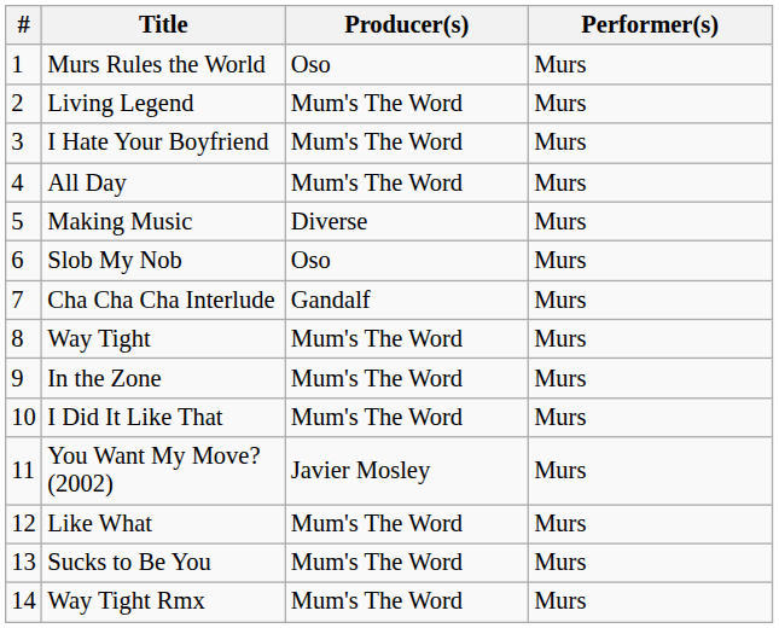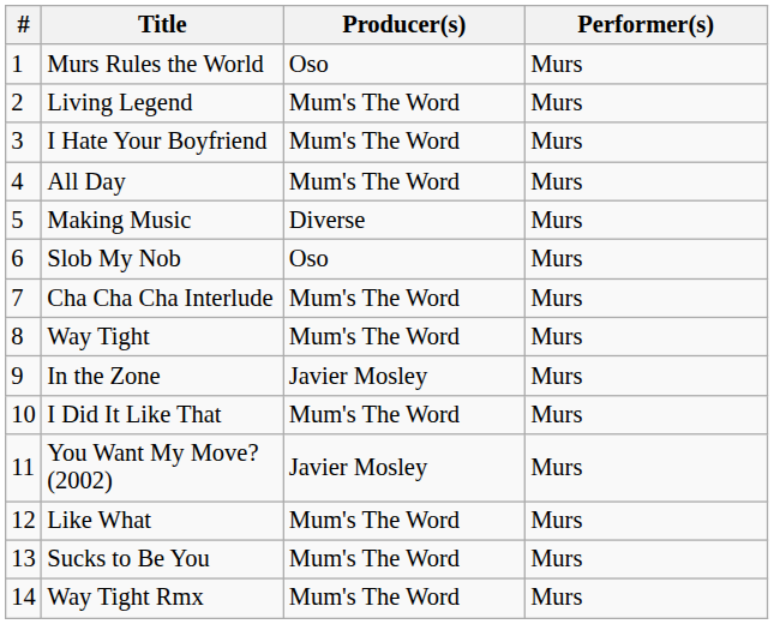 <table class="wikitable">
 <tr>
 <th align="center">#</th>
 <th align="center" width="150">Title</th>
 <th align="center" width="150">Producer(s)</th>
 <th align="center" width="150">Performer(s)</th>
 </tr>
 <tr>
 <td>1</td>
 <td>Murs Rules the World</td>
 <td>Oso</td>
 <td>Murs</td>
 </tr>
 <tr>
 <td>2</td>
 <td>Living Legend</td>
 <td>Mum's The Word</td>
 <td>Murs</td>
 </tr>
 <tr>
 <td>3</td>
 <td>I Hate Your Boyfriend</td>
 <td>Mum's The Word</td>
 <td>Murs</td>
 </tr>
 <tr>
 <td>4</td>
 <td>All Day</td>
 <td>Mum's The Word</td>
 <td>Murs</td>
 </tr>
 <tr>
 <td>5</td>
 <td>Making Music</td>
 <td>Diverse</td>
 <td>Murs</td>
 </tr>
 <tr>
 <td>6</td>
 <td>Slob My Nob</td>
 <td>Oso</td>
 <td>Murs</td>
 </tr>
 <tr>
 <td>7</td>
 <td>Cha Cha Cha Interlude</td>
-<td>Gandalf</td>
+<td>Mum's The Word</td>
 <td>Murs</td>
 </tr>
 <tr>
 <td>8</td>
 <td>Way Tight</td>
 <td>Mum's The Word</td>
 <td>Murs</td>
 </tr>
 <tr>
 <td>9</td>
 <td>In the Zone</td>
-<td>Mum's The Word</td>
+<td>Javier Mosley</td>
 <td>Murs</td>
 </tr>
 <tr>
 <td>10</td>
 <td>I Did It Like That</td>
 <td>Mum's The Word</td>
 <td>Murs</td>
 </tr>
 <tr>
 <td>11</td>
 <td>You Want My Move? (2002)</td>
 <td>Javier Mosley</td>
 <td>Murs</td>
 </tr>
 <tr>
 <td>12</td>
 <td>Like What</td>
 <td>Mum's The Word</td>
 <td>Murs</td>
 </tr>
 <tr>
 <td>13</td>
 <td>Sucks to Be You</td>
 <td>Mum's The Word</td>
 <td>Murs</td>
 </tr>
 <tr>
 <td>14</td>
 <td>Way Tight Rmx</td>
 <td>Mum's The Word</td>
 <td>Murs</td>
 </tr>
 </table>
